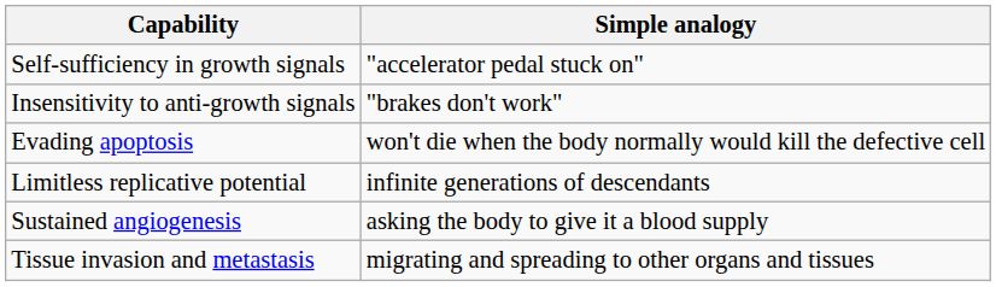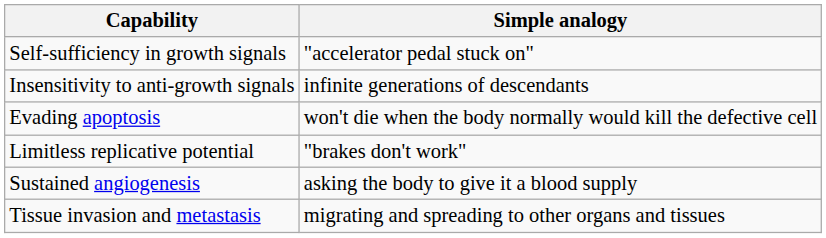 <table class="wikitable">
 <tr>
 <th>Capability</th>
 <th>Simple analogy</th>
 </tr>
 <tr>
 <td>Self-sufficiency in growth signals</td>
 <td>"accelerator pedal stuck on"</td>
 </tr>
 <tr>
 <td>Insensitivity to anti-growth signals</td>
-<td>"brakes don't work"</td>
+<td>infinite generations of descendants</td>
 </tr>
 <tr>
 <td>Evading <a href='#'>apoptosis</a></td>
 <td>won't die when the body normally would kill the defective cell</td>
 </tr>
 <tr>
 <td>Limitless replicative potential</td>
-<td>infinite generations of descendants</td>
+<td>"brakes don't work"</td>
 </tr>
 <tr>
 <td>Sustained <a href='#'>angiogenesis</a></td>
 <td>asking the body to give it a blood supply</td>
 </tr>
 <tr>
 <td>Tissue invasion and <a href='#'>metastasis</a></td>
 <td>migrating and spreading to other organs and tissues</td>
 </tr>
 </table>
